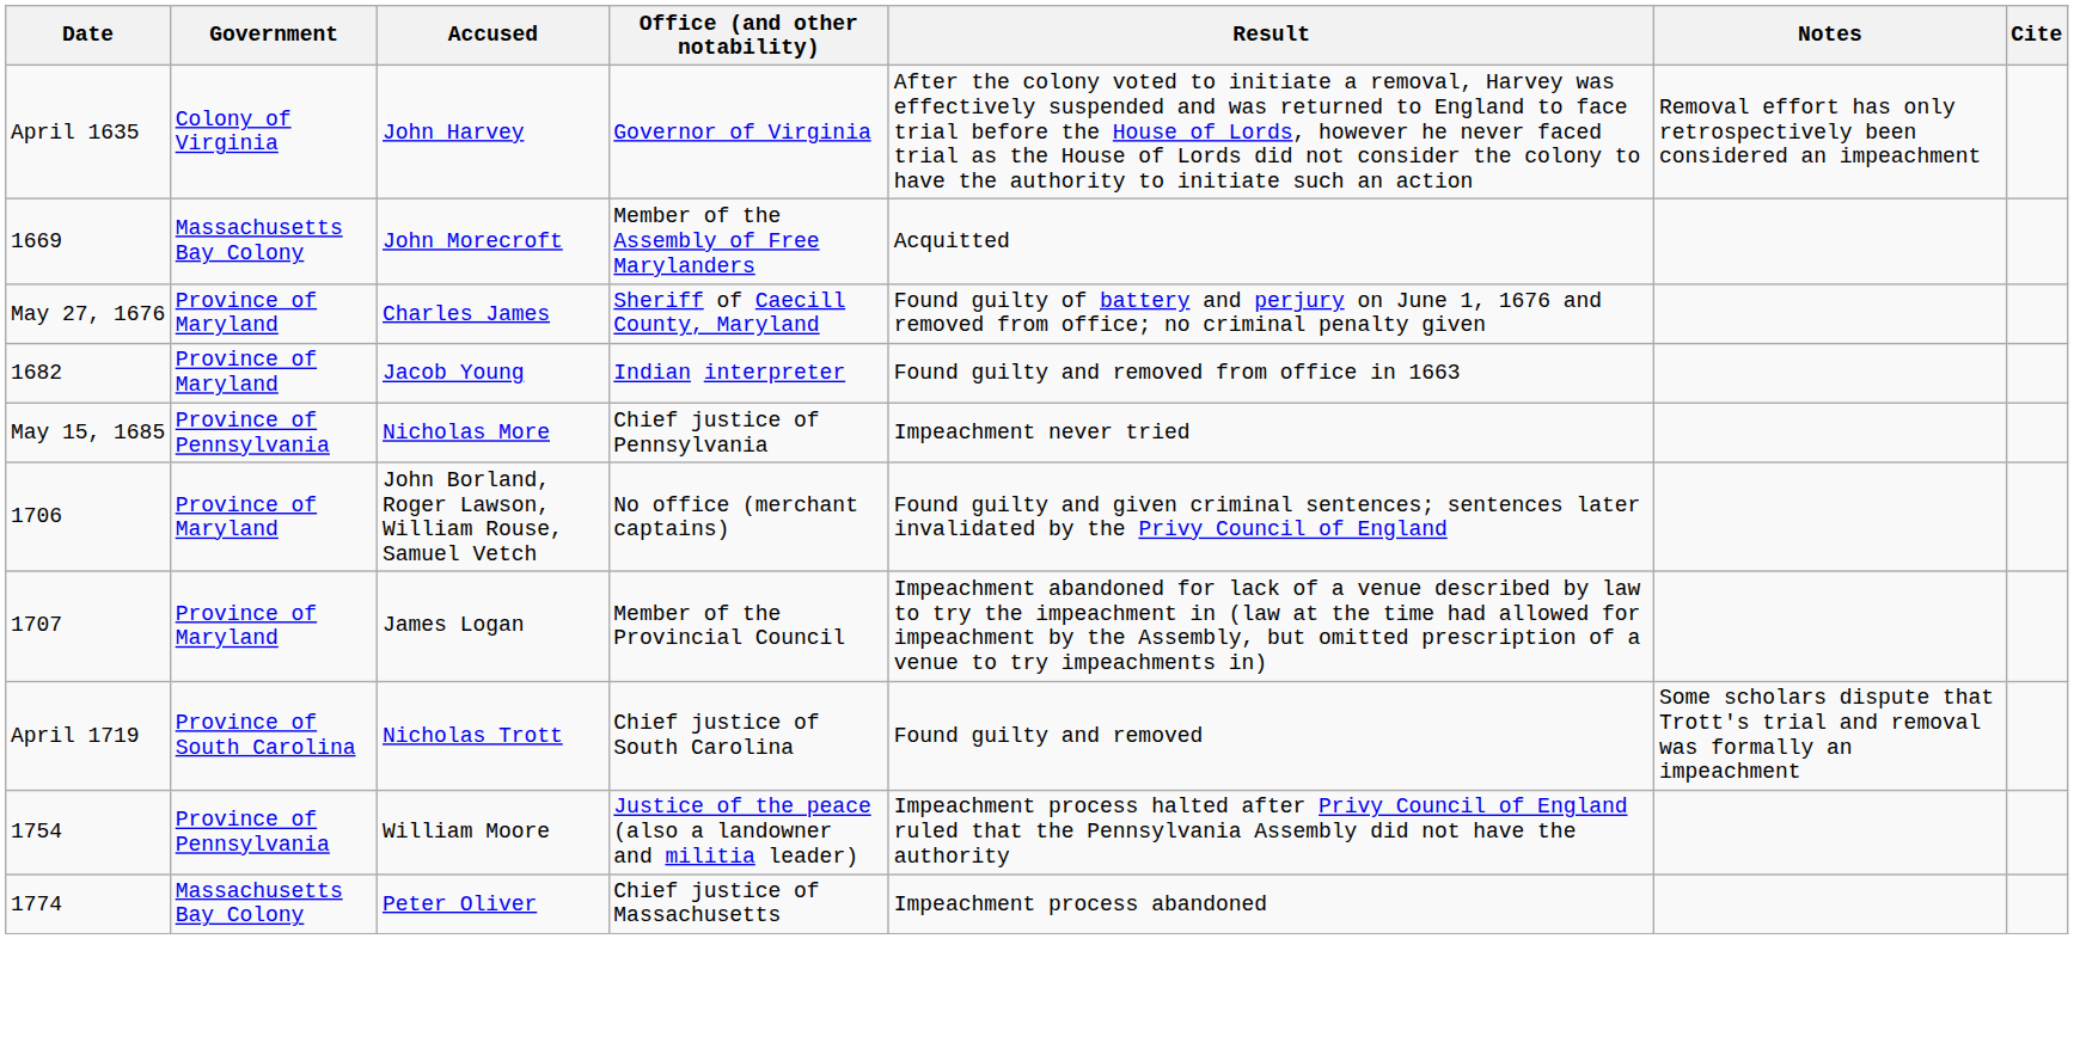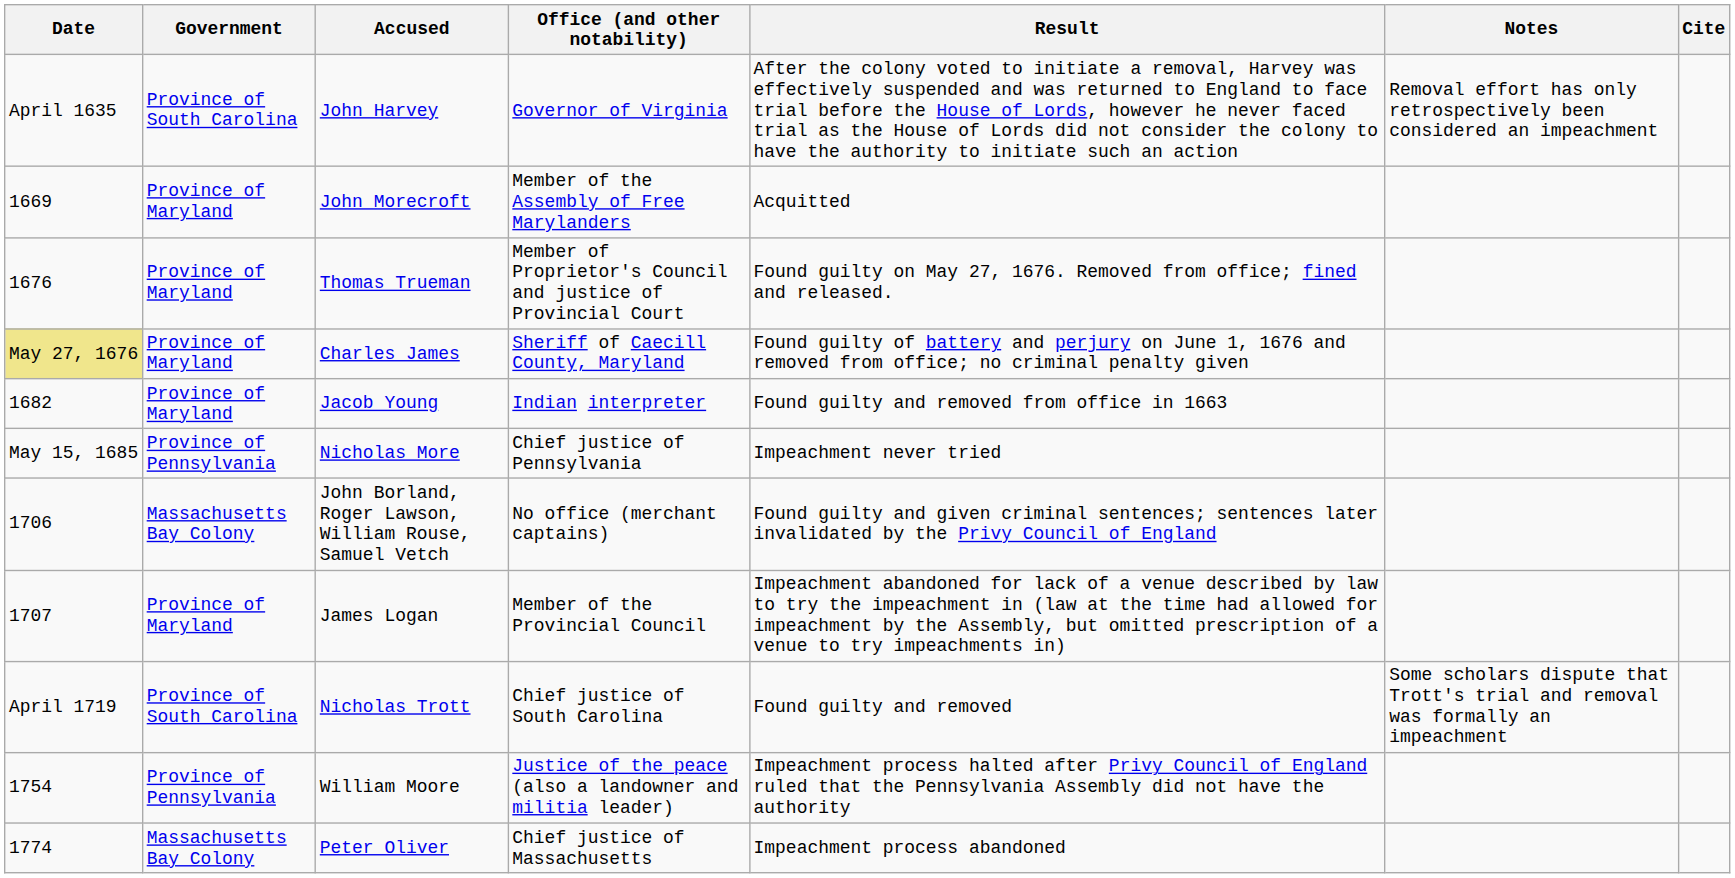 <table class="wikitable">
 <tr>
 <th>Date</th>
 <th>Government</th>
 <th>Accused</th>
 <th>Office (and other notability)</th>
 <th>Result</th>
 <th>Notes</th>
 <th>Cite</th>
 </tr>
 <tr>
 <td style="white-space: nowrap;">April 1635</td>
-<td><a href='#'>Colony of Virginia</a></td>
+<td><a href='#'>Province of South Carolina</a></td>
 <td><a href='#'>John Harvey</a></td>
 <td><a href='#'>Governor of Virginia</a></td>
 <td>After the colony voted to initiate a removal, Harvey was effectively suspended and was returned to England to face trial before the <a href='#'>House of Lords</a>, however he never faced trial as the House of Lords did not consider the colony to have the authority to initiate such an action</td>
 <td>Removal effort has only retrospectively been considered an impeachment</td>
 <td></td>
 </tr>
 <tr>
 <td style="white-space: nowrap;">1669</td>
-<td><a href='#'>Massachusetts Bay Colony</a></td>
+<td><a href='#'>Province of Maryland</a></td>
 <td><a href='#'>John Morecroft</a></td>
 <td>Member of the <a href='#'>Assembly of Free Marylanders</a></td>
 <td>Acquitted</td>
 <td></td>
 <td></td>
 </tr>
 <tr>
-<td style="white-space: nowrap;">May 27, 1676</td>
+<td style="white-space: nowrap;">1676</td>
+<td><a href='#'>Province of Maryland</a></td>
+<td><a href='#'>Thomas Trueman</a></td>
+<td>Member of Proprietor's Council and justice of Provincial Court</td>
+<td>Found guilty on May 27, 1676. Removed from office; <a href='#'>fined</a> and released.</td>
+<td></td>
+<td></td>
+</tr>
+<tr>
+<td style="background: khaki; white-space: nowrap;">May 27, 1676</td>
 <td><a href='#'>Province of Maryland</a></td>
 <td><a href='#'>Charles James</a></td>
 <td><a href='#'>Sheriff</a> of <a href='#'>Caecill County, Maryland</a></td>
 <td>Found guilty of <a href='#'>battery</a> and <a href='#'>perjury</a> on June 1, 1676 and removed from office; no criminal penalty given</td>
 <td></td>
 <td></td>
 </tr>
 <tr>
 <td style="white-space: nowrap;">1682</td>
 <td><a href='#'>Province of Maryland</a></td>
 <td><a href='#'>Jacob Young</a></td>
 <td><a href='#'>Indian</a> <a href='#'>interpreter</a></td>
 <td>Found guilty and removed from office in 1663</td>
 <td></td>
 <td></td>
 </tr>
 <tr>
 <td style="white-space: nowrap;">May 15, 1685</td>
 <td><a href='#'>Province of Pennsylvania</a></td>
 <td><a href='#'>Nicholas More</a></td>
 <td>Chief justice of Pennsylvania</td>
 <td>Impeachment never tried</td>
 <td></td>
 <td></td>
 </tr>
 <tr>
 <td style="white-space: nowrap;">1706</td>
-<td><a href='#'>Province of Maryland</a></td>
+<td><a href='#'>Massachusetts Bay Colony</a></td>
 <td>John Borland, Roger Lawson, William Rouse, Samuel Vetch</td>
 <td>No office (merchant captains)</td>
 <td>Found guilty and given criminal sentences; sentences later invalidated by the <a href='#'>Privy Council of England</a></td>
 <td></td>
 <td></td>
 </tr>
 <tr>
 <td style="white-space: nowrap;">1707</td>
 <td><a href='#'>Province of Maryland</a></td>
 <td>James Logan</td>
 <td>Member of the Provincial Council</td>
 <td>Impeachment abandoned for lack of a venue described by law to try the impeachment in (law at the time had allowed for impeachment by the Assembly, but omitted prescription of a venue to try impeachments in)</td>
 <td></td>
 <td></td>
 </tr>
 <tr>
 <td style="white-space: nowrap;">April 1719</td>
 <td><a href='#'>Province of South Carolina</a></td>
 <td><a href='#'>Nicholas Trott</a></td>
 <td>Chief justice of South Carolina</td>
 <td>Found guilty and removed</td>
 <td>Some scholars dispute that Trott's trial and removal was formally an impeachment</td>
 <td></td>
 </tr>
 <tr>
 <td style="white-space: nowrap;">1754</td>
 <td><a href='#'>Province of Pennsylvania</a></td>
 <td>William Moore</td>
 <td><a href='#'>Justice of the peace</a> (also a landowner and <a href='#'>militia</a> leader)</td>
 <td>Impeachment process halted after <a href='#'>Privy Council of England</a> ruled that the Pennsylvania Assembly did not have the authority</td>
 <td></td>
 <td></td>
 </tr>
 <tr>
 <td style="white-space: nowrap;">1774</td>
 <td><a href='#'>Massachusetts Bay Colony</a></td>
 <td><a href='#'>Peter Oliver</a></td>
 <td>Chief justice of Massachusetts</td>
 <td>Impeachment process abandoned</td>
 <td></td>
 <td></td>
 </tr>
 </table>
